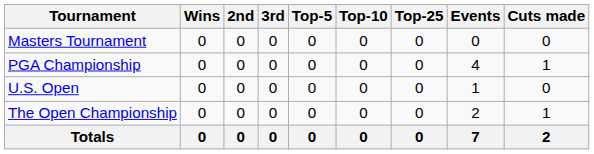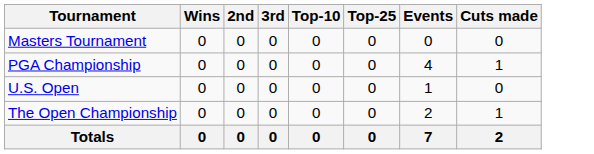 <table class=wikitable style=text-align:center>
 <tr>
 <th>Tournament</th>
 <th>Wins</th>
 <th>2nd</th>
 <th>3rd</th>
-<th>Top-5</th>
 <th>Top-10</th>
 <th>Top-25</th>
 <th>Events</th>
 <th>Cuts made</th>
 </tr>
 <tr>
 <td align=left><a href='#'>Masters Tournament</a></td>
-<td>0</td>
 <td>0</td>
 <td>0</td>
 <td>0</td>
 <td>0</td>
 <td>0</td>
 <td>0</td>
 <td>0</td>
 </tr>
 <tr>
 <td align=left><a href='#'>PGA Championship</a></td>
 <td>0</td>
 <td>0</td>
 <td>0</td>
 <td>0</td>
 <td>0</td>
-<td>0</td>
 <td>4</td>
 <td>1</td>
 </tr>
 <tr>
 <td align=left><a href='#'>U.S. Open</a></td>
-<td>0</td>
 <td>0</td>
 <td>0</td>
 <td>0</td>
 <td>0</td>
 <td>0</td>
 <td>1</td>
 <td>0</td>
 </tr>
 <tr>
 <td align=left><a href='#'>The Open Championship</a></td>
 <td>0</td>
 <td>0</td>
 <td>0</td>
 <td>0</td>
 <td>0</td>
-<td>0</td>
 <td>2</td>
 <td>1</td>
 </tr>
 <tr>
 <th>Totals</th>
 <th>0</th>
 <th>0</th>
 <th>0</th>
 <th>0</th>
 <th>0</th>
-<th>0</th>
 <th>7</th>
 <th>2</th>
 </tr>
 </table>
